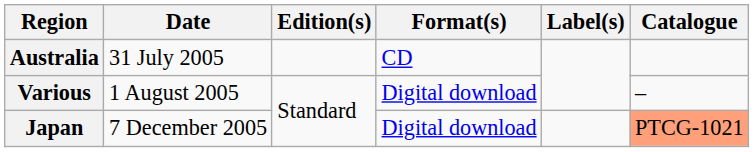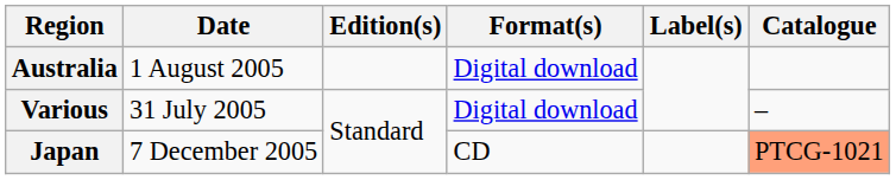 <table class="wikitable plainrowheaders">
 <tr>
 <th scope="col">Region</th>
 <th scope="col">Date</th>
 <th scope="col">Edition(s)</th>
 <th scope="col">Format(s)</th>
 <th scope="col">Label(s)</th>
 <th scope="col">Catalogue</th>
 </tr>
 <tr>
 <th scope="row">Australia</th>
-<td>31 July 2005</td>
+<td>1 August 2005</td>
 <td></td>
-<td><a href='#'>CD</a></td>
+<td><a href='#'>Digital download</a></td>
 <td rowspan="2"></td>
 <td></td>
 </tr>
 <tr>
 <th scope="row">Various</th>
-<td>1 August 2005</td>
+<td>31 July 2005</td>
 <td rowspan="2">Standard</td>
 <td><a href='#'>Digital download</a></td>
 <td>–</td>
 </tr>
 <tr>
 <th scope="row">Japan</th>
 <td>7 December 2005</td>
-<td><a href='#'>Digital download</a></td>
+<td>CD</td>
 <td></td>
 <td style="background: lightsalmon;">PTCG-1021</td>
 </tr>
 </table>
